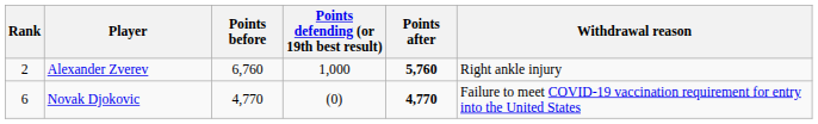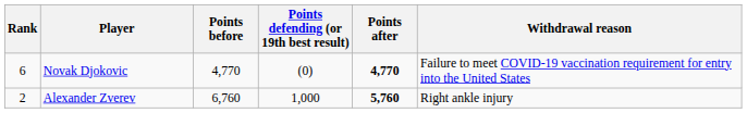 <table class="wikitable sortable">
 <tr>
 <th>Rank</th>
 <th style="width:185px;">Player</th>
 <th style="width:75px;">Points before</th>
 <th style="width:110px;"><a href='#'>Points defending</a> (or 19th best result)</th>
 <th style="width:75px;">Points after</th>
 <th style="width:400px;">Withdrawal reason</th>
 </tr>
 <tr>
+<td style="text-align:center;">6</td>
+<td> <a href='#'>Novak Djokovic</a></td>
+<td style="text-align:center;">4,770</td>
+<td style="text-align:center;">(0)</td>
+<td style="text-align:center;"><strong>4,770</strong></td>
+<td>Failure to meet <a href='#'>COVID-19 vaccination requirement for entry into the United States</a></td>
+</tr>
+<tr>
 <td style="text-align:center;">2</td>
 <td> <a href='#'>Alexander Zverev</a></td>
 <td style="text-align:center;">6,760</td>
 <td style="text-align:center;">1,000</td>
 <td style="text-align:center;"><strong>5,760</strong></td>
 <td>Right ankle injury</td>
 </tr>
-<tr>
-<td style="text-align:center;">6</td>
-<td> <a href='#'>Novak Djokovic</a></td>
-<td style="text-align:center;">4,770</td>
-<td style="text-align:center;">(0)</td>
-<td style="text-align:center;"><strong>4,770</strong></td>
-<td>Failure to meet <a href='#'>COVID-19 vaccination requirement for entry into the United States</a></td>
-</tr>
 </table>
